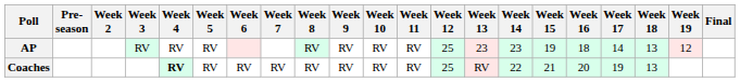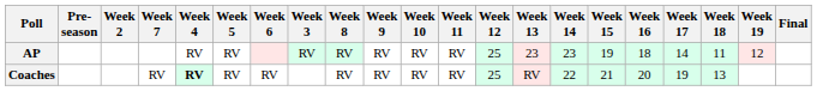 <table class="wikitable" style="white-space:nowrap;font-size:90%">
 <tr>
 <th>Poll</th>
 <th>Pre-<br>season</th>
 <th>Week<br>2</th>
-<th>Week<br>3</th>
+<th>Week<br>7</th>
 <th>Week<br>4</th>
 <th>Week<br>5</th>
 <th>Week<br>6</th>
-<th>Week<br>7</th>
+<th>Week<br>3</th>
 <th>Week<br>8</th>
 <th>Week<br>9</th>
 <th>Week<br>10</th>
 <th>Week<br>11</th>
 <th>Week<br>12</th>
 <th>Week<br>13</th>
 <th>Week<br>14</th>
 <th>Week<br>15</th>
 <th>Week<br>16</th>
 <th>Week<br>17</th>
 <th>Week<br>18</th>
 <th>Week<br>19</th>
 <th>Final</th>
 </tr>
 <tr style="text-align:center;">
 <th>AP</th>
 <td style="background:#FFF;"></td>
 <td style="background:#FFF;"></td>
-<td style="background:#D8FFEB;">RV</td>
+<td style="background:#FFF;"></td>
 <td style="background:#FFF;">RV</td>
 <td style="background:#FFF;">RV</td>
 <td style="background:#FFE6E6;"></td>
-<td style="background:#FFF;"></td>
+<td style="background:#D8FFEB;">RV</td>
 <td style="background:#D8FFEB;">RV</td>
 <td style="background:#FFF;">RV</td>
 <td style="background:#FFF;">RV</td>
 <td style="background:#FFF;">RV</td>
 <td style="background:#D8FFEB;">25</td>
 <td style="background:#FFE6E6;">23</td>
 <td style="background:#D8FFEB;">23</td>
 <td style="background:#D8FFEB;">19</td>
 <td style="background:#D8FFEB;">18</td>
 <td style="background:#D8FFEB;">14</td>
-<td style="background:#D8FFEB;">13</td>
+<td style="background:#D8FFEB;">11</td>
 <td style="background:#FFE6E6;">12</td>
 <td style="background:#FFF;"></td>
 </tr>
 <tr style="text-align:center;">
 <th>Coaches</th>
 <td style="background:#FFF;"></td>
 <td style="background:#FFF;"></td>
-<td style="background:#FFF;"></td>
+<td style="background:#FFF;">RV</td>
 <td style="background:#D8FFEB;"><strong>RV</strong></td>
 <td style="background:#FFF;">RV</td>
 <td style="background:#FFF;">RV</td>
-<td style="background:#FFF;">RV</td>
+<td style="background:#FFF;"></td>
 <td style="background:#FFF;">RV</td>
 <td style="background:#FFF;">RV</td>
 <td style="background:#FFF;">RV</td>
 <td style="background:#FFF;">RV</td>
 <td style="background:#D8FFEB;">25</td>
 <td style="background:#FFE6E6;">RV</td>
 <td style="background:#D8FFEB;">22</td>
 <td style="background:#D8FFEB;">21</td>
 <td style="background:#D8FFEB;">20</td>
 <td style="background:#D8FFEB;">19</td>
 <td style="background:#D8FFEB;">13</td>
 <td style="background:#FFF;"></td>
 <td style="background:#FFF;"></td>
 </tr>
 </table>
